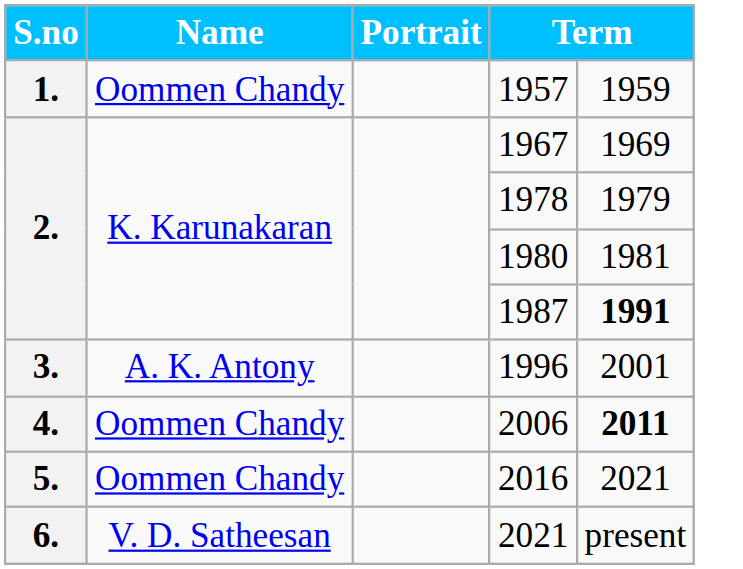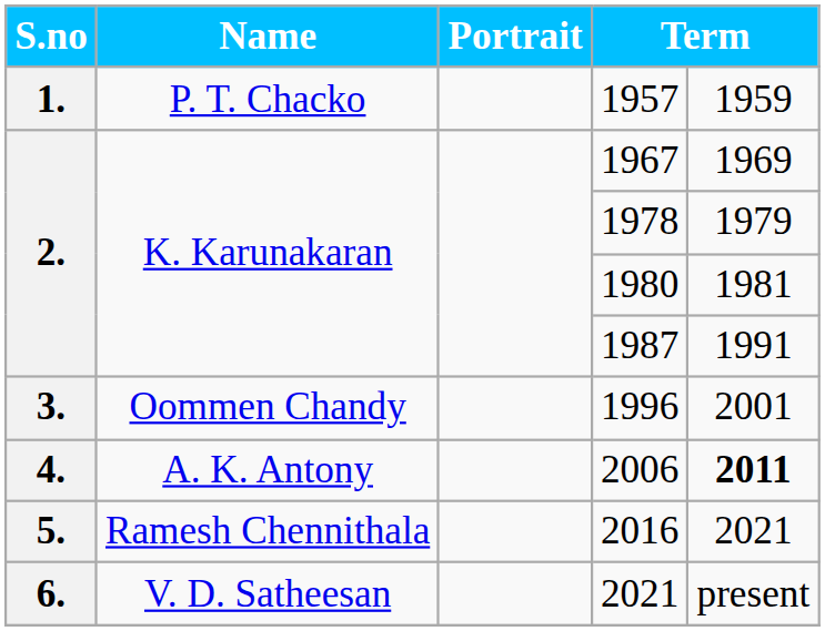 <table class="wikitable sortable" style="text-align:center;">
 <tr>
 <th Style="background-color:#00BFFF; color:white">S.no</th>
 <th Style="background-color:#00BFFF; color:white">Name</th>
 <th Style="background-color:#00BFFF; color:white">Portrait</th>
 <th Style="background-color:#00BFFF; color:white" colspan=2>Term</th>
 </tr>
 <tr>
 <th>1.</th>
-<td><a href='#'>Oommen Chandy</a></td>
+<td><a href='#'>P. T. Chacko</a></td>
 <td></td>
 <td>1957</td>
 <td>1959</td>
 </tr>
 <tr>
 <th rowspan=4>2.</th>
 <td rowspan=4><a href='#'>K. Karunakaran</a></td>
 <td rowspan=4></td>
 <td>1967</td>
 <td>1969</td>
 </tr>
 <tr>
 <td>1978</td>
 <td>1979</td>
 </tr>
 <tr>
 <td>1980</td>
 <td>1981</td>
 </tr>
 <tr>
 <td>1987</td>
-<td><strong>1991</strong></td>
+<td>1991</td>
 </tr>
 <tr>
 <th>3.</th>
-<td><a href='#'>A. K. Antony</a></td>
+<td><a href='#'>Oommen Chandy</a></td>
 <td></td>
 <td>1996</td>
 <td>2001</td>
 </tr>
 <tr>
 <th>4.</th>
-<td><a href='#'>Oommen Chandy</a></td>
+<td><a href='#'>A. K. Antony</a></td>
 <td></td>
 <td>2006</td>
 <td><strong>2011</strong></td>
 </tr>
 <tr>
 <th>5.</th>
-<td><a href='#'>Oommen Chandy</a></td>
+<td><a href='#'>Ramesh Chennithala</a></td>
 <td></td>
 <td>2016</td>
 <td>2021</td>
 </tr>
 <tr>
 <th>6.</th>
 <td><a href='#'>V. D. Satheesan</a></td>
 <td></td>
 <td>2021</td>
 <td>present</td>
 </tr>
 <tr>
 </tr>
 </table>
